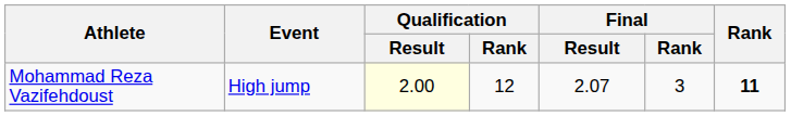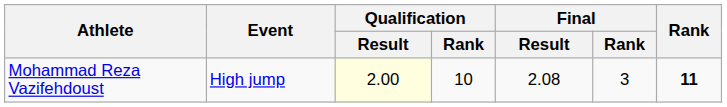 <table class="wikitable" width="70%" style="text-align:center; font-size:90%">
 <tr>
 <th rowspan="2" width="25%">Athlete</th>
 <th rowspan="2" width="16%">Event</th>
 <th colspan="2" width="20%">Qualification</th>
 <th colspan="2" width="20%">Final</th>
 <th rowspan="2" width="8%">Rank</th>
 </tr>
 <tr>
 <th width="12%">Result</th>
 <th>Rank</th>
 <th width="12%">Result</th>
 <th>Rank</th>
 </tr>
 <tr>
 <td align="left"><a href='#'>Mohammad Reza Vazifehdoust</a></td>
 <td align="left"><a href='#'>High jump</a></td>
 <td style="background: lightyellow;">2.00</td>
-<td>12 <strong></strong></td>
-<td>2.07</td>
+<td>10 <strong></strong></td>
+<td>2.08</td>
 <td>3</td>
 <td><strong>11</strong></td>
 </tr>
 </table>
